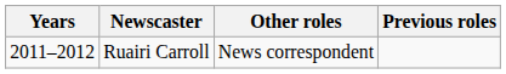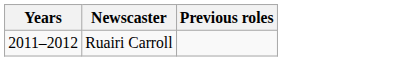 <table class="wikitable" style="font-size:95%;">
 <tr>
 <th>Years</th>
 <th>Newscaster</th>
-<th>Other roles</th>
 <th>Previous roles</th>
 </tr>
 <tr>
 <td>2011–2012</td>
 <td>Ruairi Carroll</td>
-<td>News correspondent</td>
 <td></td>
 </tr>
 </table>
